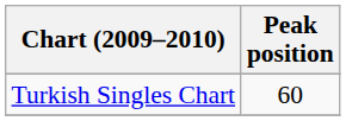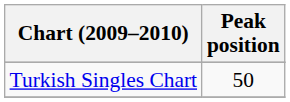 <table class="wikitable sortable">
 <tr>
 <th align="left">Chart (2009–2010)</th>
 <th align="left">Peak<br>position</th>
 </tr>
 <tr>
 </tr>
 <tr>
 </tr>
 <tr>
 </tr>
 <tr>
 <td><a href='#'>Turkish Singles Chart</a></td>
-<td align="center">60</td>
+<td align="center">50</td>
 </tr>
 <tr>
 </tr>
 </table>
